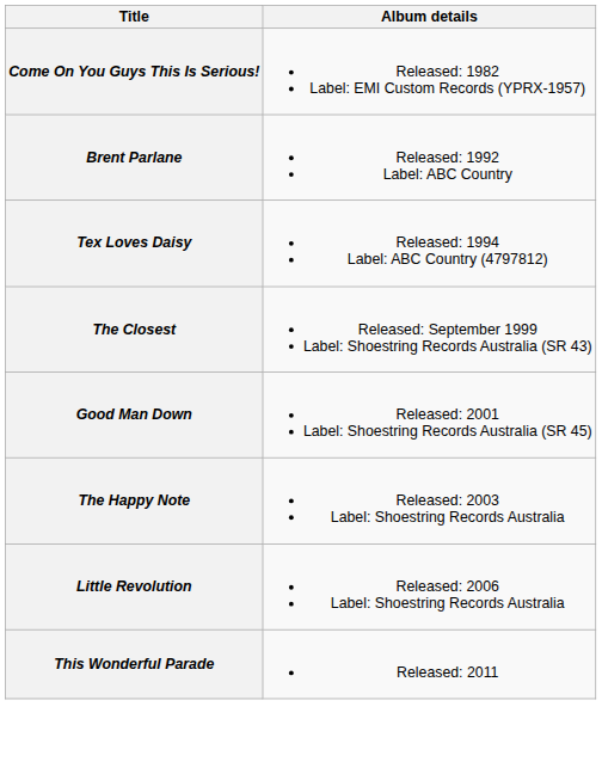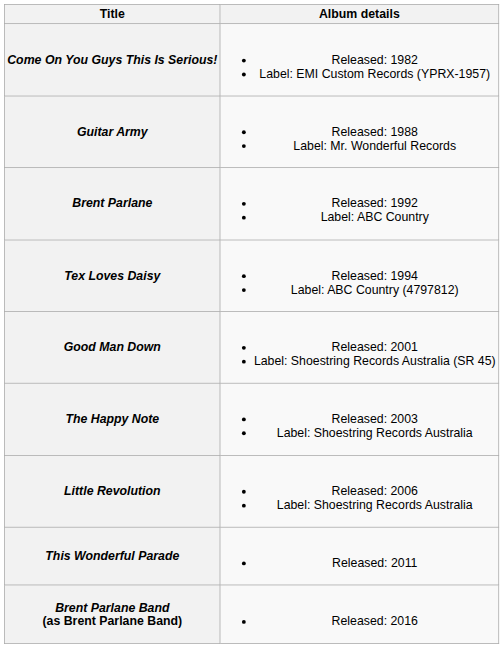 <table class="wikitable plainrowheaders" style="text-align:center;" border="1">
 <tr>
 <th scope="col">Title</th>
 <th scope="col">Album details</th>
 </tr>
 <tr>
 <th scope="row"><em>Come On You Guys This Is Serious!</em></th>
 <td><br><ul><li>Released: 1982</li><li>Label: EMI Custom Records (YPRX-1957)</li></ul></td>
 </tr>
 <tr>
+<th scope="row"><em>Guitar Army</em></th>
+<td><br><ul><li>Released: 1988</li><li>Label: Mr. Wonderful Records</li></ul></td>
+</tr>
+<tr>
 <th scope="row"><em>Brent Parlane</em></th>
 <td><br><ul><li>Released: 1992</li><li>Label: ABC Country</li></ul></td>
 </tr>
 <tr>
 <th scope="row"><em>Tex Loves Daisy</em></th>
 <td><br><ul><li>Released: 1994</li><li>Label: ABC Country (4797812)</li></ul></td>
-</tr>
-<tr>
-<th scope="row"><em>The Closest</em></th>
-<td><br><ul><li>Released: September 1999</li><li>Label: Shoestring Records Australia (SR 43)</li></ul></td>
 </tr>
 <tr>
 <th scope="row"><em>Good Man Down</em></th>
 <td><br><ul><li>Released: 2001</li><li>Label: Shoestring Records Australia (SR 45)</li></ul></td>
 </tr>
 <tr>
 <th scope="row"><em>The Happy Note</em></th>
 <td><br><ul><li>Released: 2003</li><li>Label: Shoestring Records Australia</li></ul></td>
 </tr>
 <tr>
 <th scope="row"><em>Little Revolution</em></th>
 <td><br><ul><li>Released: 2006</li><li>Label: Shoestring Records Australia</li></ul></td>
 </tr>
 <tr>
 <th scope="row"><em>This Wonderful Parade</em></th>
 <td><br><ul><li>Released: 2011</li></ul></td>
 </tr>
+<tr>
+<th scope="row"><em>Brent Parlane Band</em> <br> (as Brent Parlane Band)</th>
+<td><br><ul><li>Released: 2016</li></ul></td>
+</tr>
 </table>
